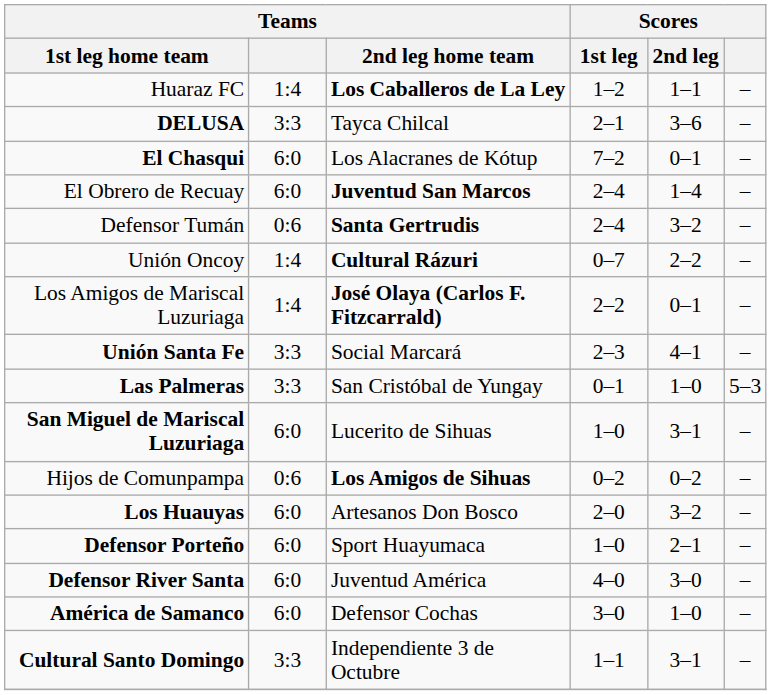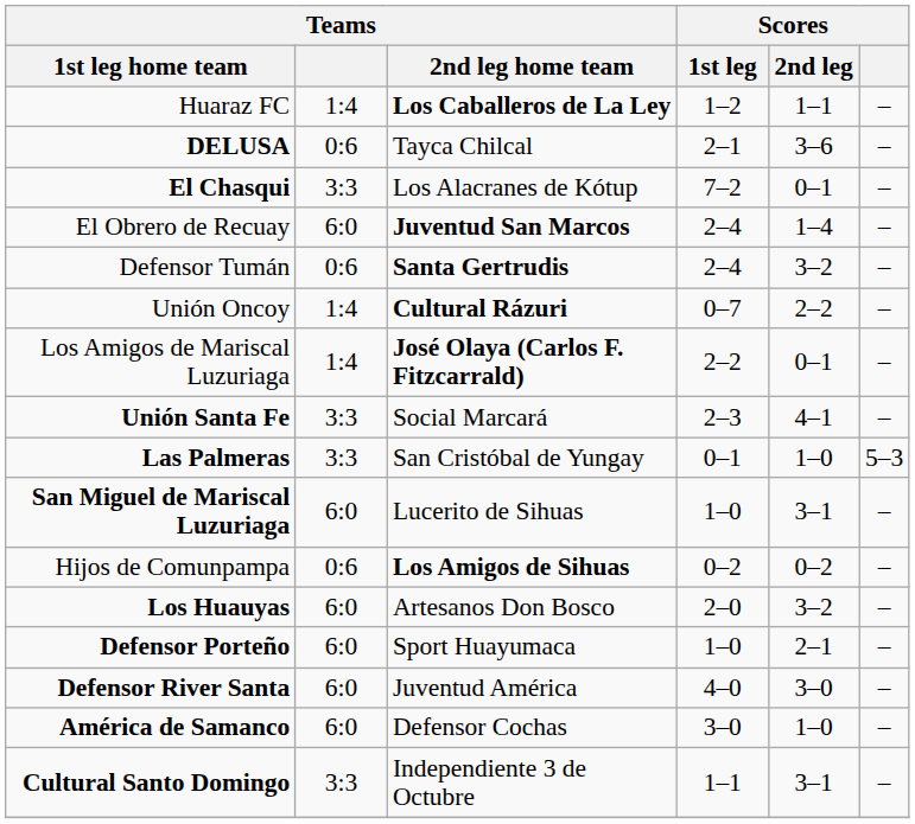 <table class="wikitable" style="text-align: center;">
 <tr>
 <th colspan=3>Teams</th>
 <th colspan=3>Scores</th>
 </tr>
 <tr>
 <th width="175">1st leg home team</th>
 <th width="50"></th>
 <th width="175">2nd leg home team</th>
 <th width="50">1st leg</th>
 <th width="50">2nd leg</th>
 <th></th>
 </tr>
 <tr>
 <td align=right>Huaraz FC</td>
 <td>1:4</td>
 <td align=left><strong>Los Caballeros de La Ley</strong></td>
 <td>1–2</td>
 <td>1–1</td>
 <td>–</td>
 </tr>
 <tr>
 <td align=right><strong>DELUSA</strong></td>
-<td>3:3</td>
+<td>0:6</td>
 <td align=left>Tayca Chilcal</td>
 <td>2–1</td>
 <td>3–6</td>
 <td>–</td>
 </tr>
 <tr>
 <td align=right><strong>El Chasqui</strong></td>
-<td>6:0</td>
+<td>3:3</td>
 <td align=left>Los Alacranes de Kótup</td>
 <td>7–2</td>
 <td>0–1</td>
 <td>–</td>
 </tr>
 <tr>
 <td align=right>El Obrero de Recuay</td>
 <td>6:0</td>
 <td align=left><strong>Juventud San Marcos</strong></td>
 <td>2–4</td>
 <td>1–4</td>
 <td>–</td>
 </tr>
 <tr>
 <td align=right>Defensor Tumán</td>
 <td>0:6</td>
 <td align=left><strong>Santa Gertrudis</strong></td>
 <td>2–4</td>
 <td>3–2</td>
 <td>–</td>
 </tr>
 <tr>
 <td align=right>Unión Oncoy</td>
 <td>1:4</td>
 <td align=left><strong>Cultural Rázuri</strong></td>
 <td>0–7</td>
 <td>2–2</td>
 <td>–</td>
 </tr>
 <tr>
 <td align=right>Los Amigos de Mariscal Luzuriaga</td>
 <td>1:4</td>
 <td align=left><strong>José Olaya (Carlos F. Fitzcarrald)</strong></td>
 <td>2–2</td>
 <td>0–1</td>
 <td>–</td>
 </tr>
 <tr>
 <td align=right><strong>Unión Santa Fe</strong></td>
 <td>3:3</td>
 <td align=left>Social Marcará</td>
 <td>2–3</td>
 <td>4–1</td>
 <td>–</td>
 </tr>
 <tr>
 <td align=right><strong>Las Palmeras</strong></td>
 <td>3:3</td>
 <td align=left>San Cristóbal de Yungay</td>
 <td>0–1</td>
 <td>1–0</td>
 <td>5–3</td>
 </tr>
 <tr>
 <td align=right><strong>San Miguel de Mariscal Luzuriaga</strong></td>
 <td>6:0</td>
 <td align=left>Lucerito de Sihuas</td>
 <td>1–0</td>
 <td>3–1</td>
 <td>–</td>
 </tr>
 <tr>
 <td align=right>Hijos de Comunpampa</td>
 <td>0:6</td>
 <td align=left><strong>Los Amigos de Sihuas</strong></td>
 <td>0–2</td>
 <td>0–2</td>
 <td>–</td>
 </tr>
 <tr>
 <td align=right><strong>Los Huauyas</strong></td>
 <td>6:0</td>
 <td align=left>Artesanos Don Bosco</td>
 <td>2–0</td>
 <td>3–2</td>
 <td>–</td>
 </tr>
 <tr>
 <td align=right><strong>Defensor Porteño</strong></td>
 <td>6:0</td>
 <td align=left>Sport Huayumaca</td>
 <td>1–0</td>
 <td>2–1</td>
 <td>–</td>
 </tr>
 <tr>
 <td align=right><strong>Defensor River Santa</strong></td>
 <td>6:0</td>
 <td align=left>Juventud América</td>
 <td>4–0</td>
 <td>3–0</td>
 <td>–</td>
 </tr>
 <tr>
 <td align=right><strong>América de Samanco</strong></td>
 <td>6:0</td>
 <td align=left>Defensor Cochas</td>
 <td>3–0</td>
 <td>1–0</td>
 <td>–</td>
 </tr>
 <tr>
 <td align=right><strong>Cultural Santo Domingo</strong></td>
 <td>3:3</td>
 <td align=left>Independiente 3 de Octubre</td>
 <td>1–1</td>
 <td>3–1</td>
 <td>–</td>
 </tr>
 <tr>
 </tr>
 </table>
